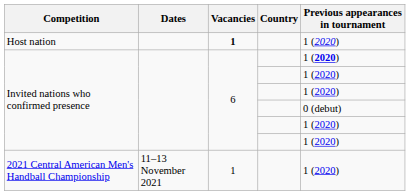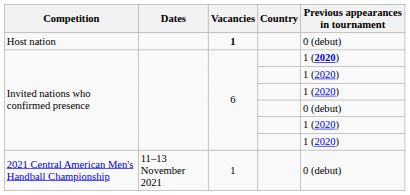 <table class="wikitable sortable">
 <tr>
 <th>Competition</th>
 <th>Dates</th>
 <th>Vacancies</th>
 <th>Country</th>
 <th>Previous appearances in tournament</th>
 </tr>
 <tr>
 <td>Host nation</td>
 <td></td>
 <td align="center"><strong>1</strong></td>
 <td></td>
-<td>1 (<em><a href='#'>2020</a></em>)</td>
+<td>0 (debut)</td>
 </tr>
 <tr>
 <td rowspan="6">Invited nations who confirmed presence</td>
 <td rowspan="6"></td>
 <td rowspan="6" align="center">6</td>
 <td></td>
 <td>1 (<strong><a href='#'>2020</a></strong>)</td>
 </tr>
 <tr>
 <td></td>
 <td>1 (<a href='#'>2020</a>)</td>
 </tr>
 <tr>
 <td></td>
 <td>1 (<a href='#'>2020</a>)</td>
 </tr>
 <tr>
 <td><s></s></td>
 <td>0 (debut)</td>
 </tr>
 <tr>
 <td></td>
 <td>1 (<a href='#'>2020</a>)</td>
 </tr>
 <tr>
 <td></td>
 <td>1 (<a href='#'>2020</a>)</td>
 </tr>
 <tr>
 <td><a href='#'>2021 Central American Men's Handball Championship</a></td>
 <td>11–13 November 2021</td>
 <td align="center">1</td>
 <td></td>
-<td>1 (<a href='#'>2020</a>)</td>
+<td>0 (debut)</td>
 </tr>
 </table>
